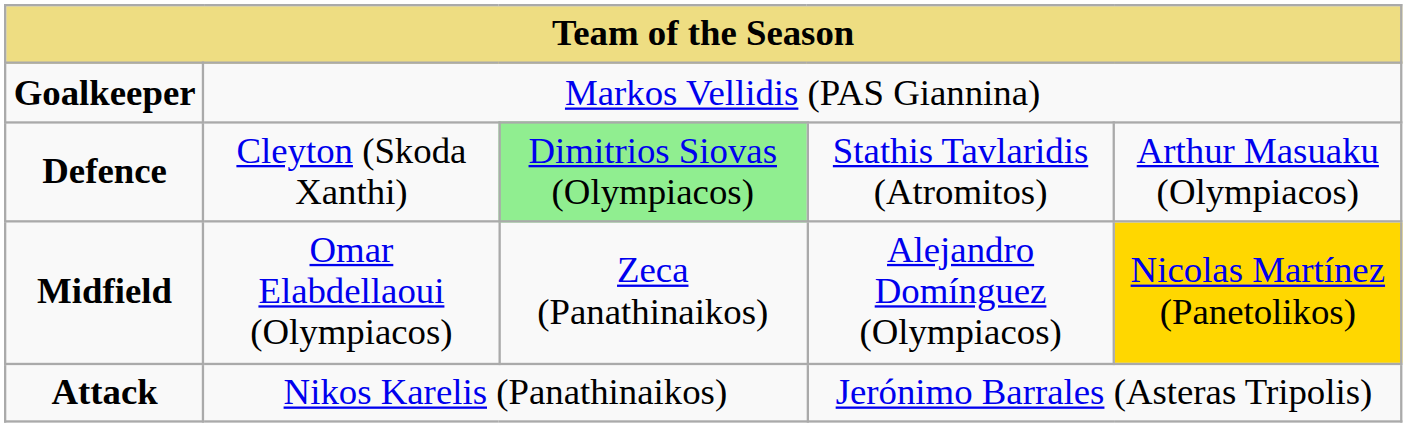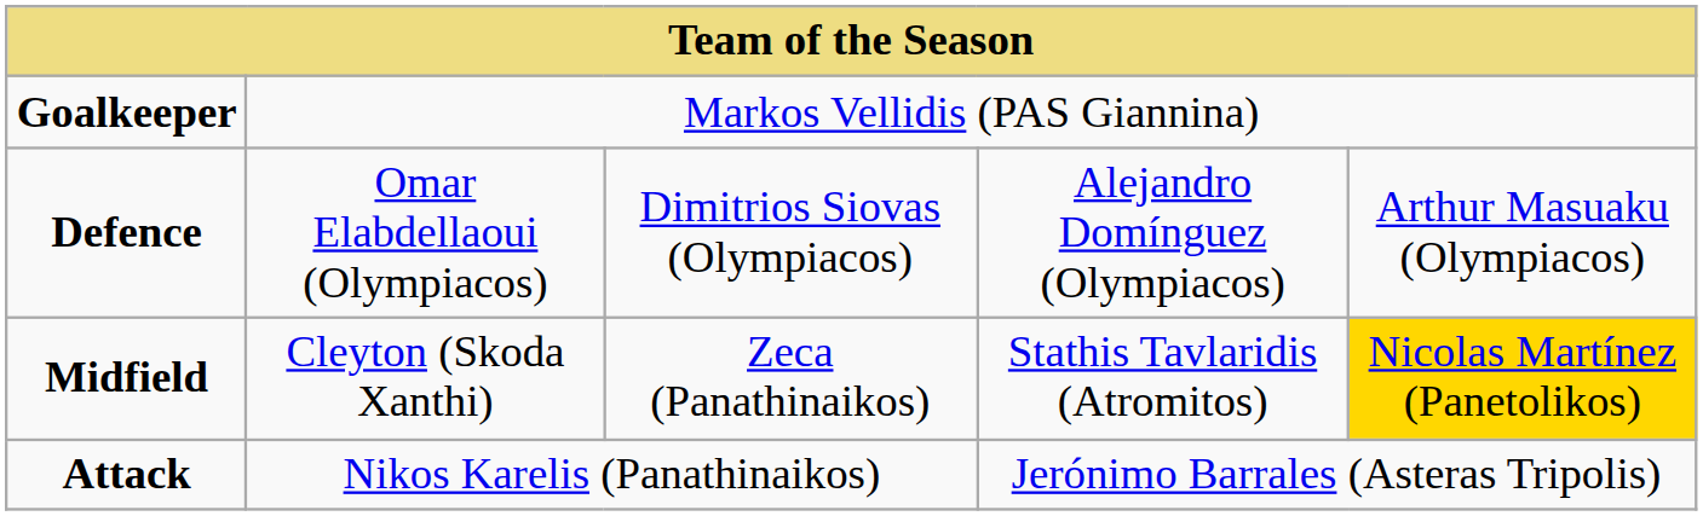 <table class="wikitable" style="text-align:center">
 <tr>
 <th colspan="5" style="background-color: #eedd82">Team of the Season</th>
 </tr>
 <tr>
 <td><strong>Goalkeeper</strong></td>
 <td colspan="4"> <a href='#'>Markos Vellidis</a> (PAS Giannina)</td>
 </tr>
 <tr>
 <td><strong>Defence</strong></td>
-<td> <a href='#'>Cleyton</a> (Skoda Xanthi)</td>
-<td style="background: lightgreen;"> <a href='#'>Dimitrios Siovas</a> (Olympiacos)</td>
-<td> <a href='#'>Stathis Tavlaridis</a> (Atromitos)</td>
+<td> <a href='#'>Omar Elabdellaoui</a> (Olympiacos)</td>
+<td> <a href='#'>Dimitrios Siovas</a> (Olympiacos)</td>
+<td> <a href='#'>Alejandro Domínguez</a> (Olympiacos)</td>
 <td> <a href='#'>Arthur Masuaku</a> (Olympiacos)</td>
 </tr>
 <tr>
 <td><strong>Midfield</strong></td>
-<td> <a href='#'>Omar Elabdellaoui</a> (Olympiacos)</td>
+<td> <a href='#'>Cleyton</a> (Skoda Xanthi)</td>
 <td> <a href='#'>Zeca</a> (Panathinaikos)</td>
-<td> <a href='#'>Alejandro Domínguez</a> (Olympiacos)</td>
+<td> <a href='#'>Stathis Tavlaridis</a> (Atromitos)</td>
 <td style="background: gold;"> <a href='#'>Nicolas Martínez</a> (Panetolikos)</td>
 </tr>
 <tr>
 <td><strong>Attack</strong></td>
 <td colspan="2"> <a href='#'>Nikos Karelis</a> (Panathinaikos)</td>
 <td colspan="2"> <a href='#'>Jerónimo Barrales</a> (Asteras Tripolis)</td>
 </tr>
 </table>
